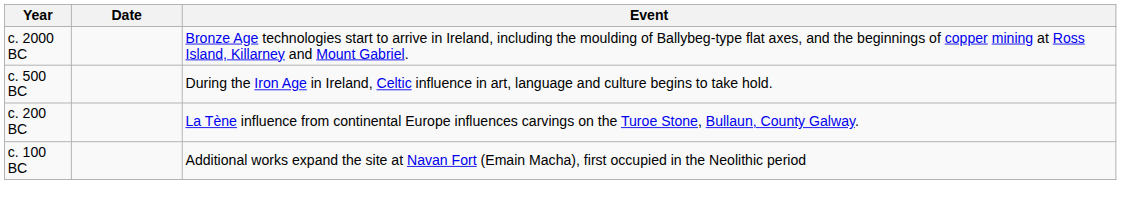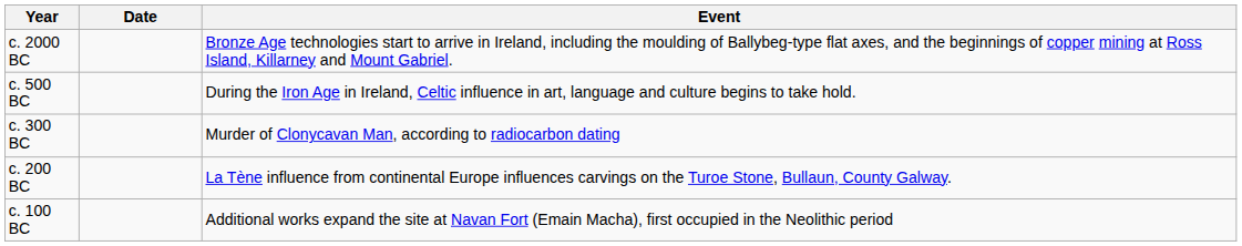 <table class="wikitable" width="100%">
 <tr>
 <th style="width:6%">Year</th>
 <th style="width:10%">Date</th>
 <th>Event</th>
 </tr>
 <tr>
 <td>c. 2000 BC</td>
 <td></td>
 <td><a href='#'>Bronze Age</a> technologies start to arrive in Ireland, including the moulding of Ballybeg-type flat axes, and the beginnings of <a href='#'>copper</a> <a href='#'>mining</a> at <a href='#'>Ross Island, Killarney</a> and <a href='#'>Mount Gabriel</a>.</td>
 </tr>
 <tr>
 <td>c. 500 BC</td>
 <td></td>
 <td>During the <a href='#'>Iron Age</a> in Ireland, <a href='#'>Celtic</a> influence in art, language and culture begins to take hold.</td>
 </tr>
 <tr>
+<td>c. 300 BC</td>
+<td></td>
+<td>Murder of <a href='#'>Clonycavan Man</a>, according to <a href='#'>radiocarbon dating</a></td>
+</tr>
+<tr>
 <td>c. 200 BC</td>
 <td></td>
 <td><a href='#'>La Tène</a> influence from continental Europe influences carvings on the <a href='#'>Turoe Stone</a>, <a href='#'>Bullaun, County Galway</a>.</td>
 </tr>
 <tr>
 <td>c. 100 BC</td>
 <td></td>
 <td>Additional works expand the site at <a href='#'>Navan Fort</a> (Emain Macha), first occupied in the Neolithic period</td>
 </tr>
 </table>
